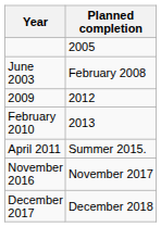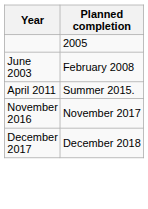 <table class=wikitable style="font-size:0.9em; float:right; margin-left:0.5em;">
 <tr>
 <th width=35>Year</th>
 <th>Planned<br>completion</th>
 </tr>
 <tr>
 <td></td>
 <td>2005</td>
 </tr>
 <tr>
 <td>June 2003</td>
 <td>February 2008</td>
 </tr>
 <tr>
-<td>2009</td>
-<td>2012</td>
-</tr>
-<tr>
-<td>February 2010</td>
-<td>2013</td>
-</tr>
-<tr>
 <td>April 2011</td>
 <td>Summer 2015.</td>
 </tr>
 <tr>
 <td>November 2016</td>
 <td>November 2017</td>
 </tr>
 <tr>
 <td>December 2017</td>
 <td>December 2018</td>
 </tr>
 </table>
